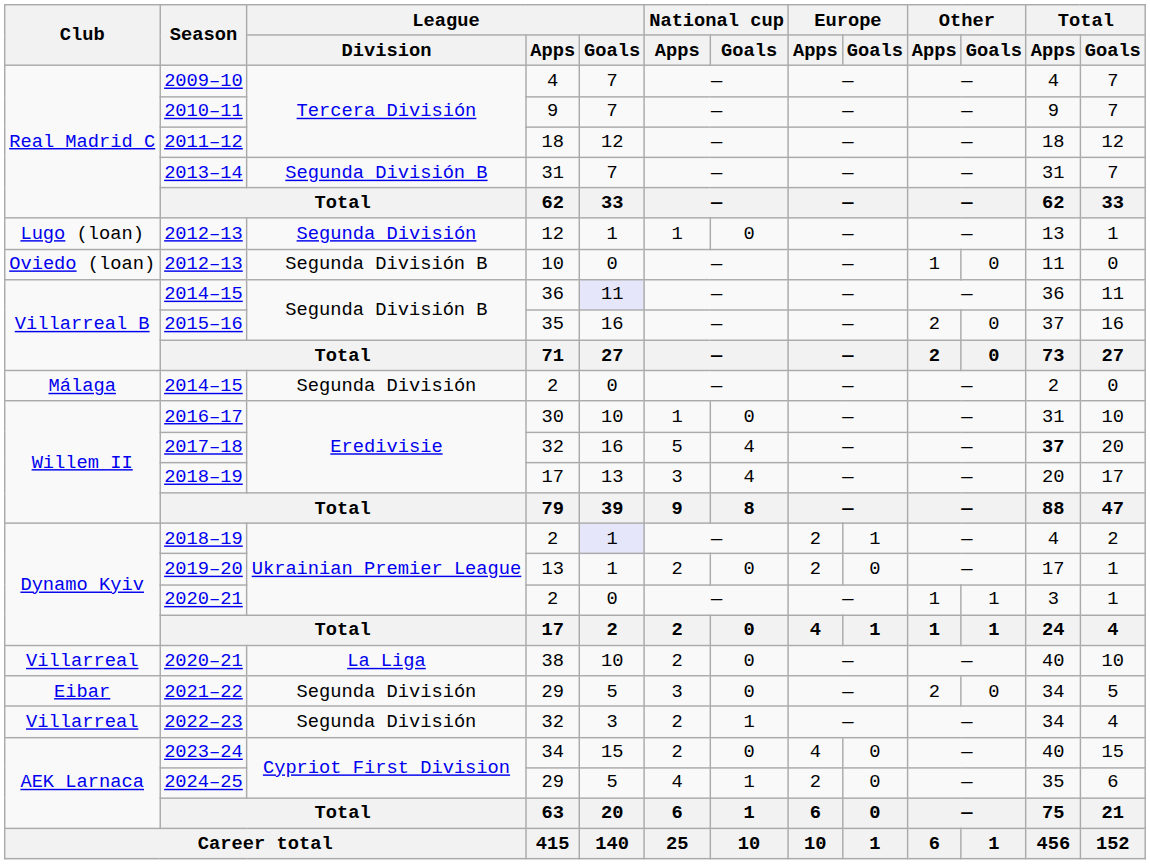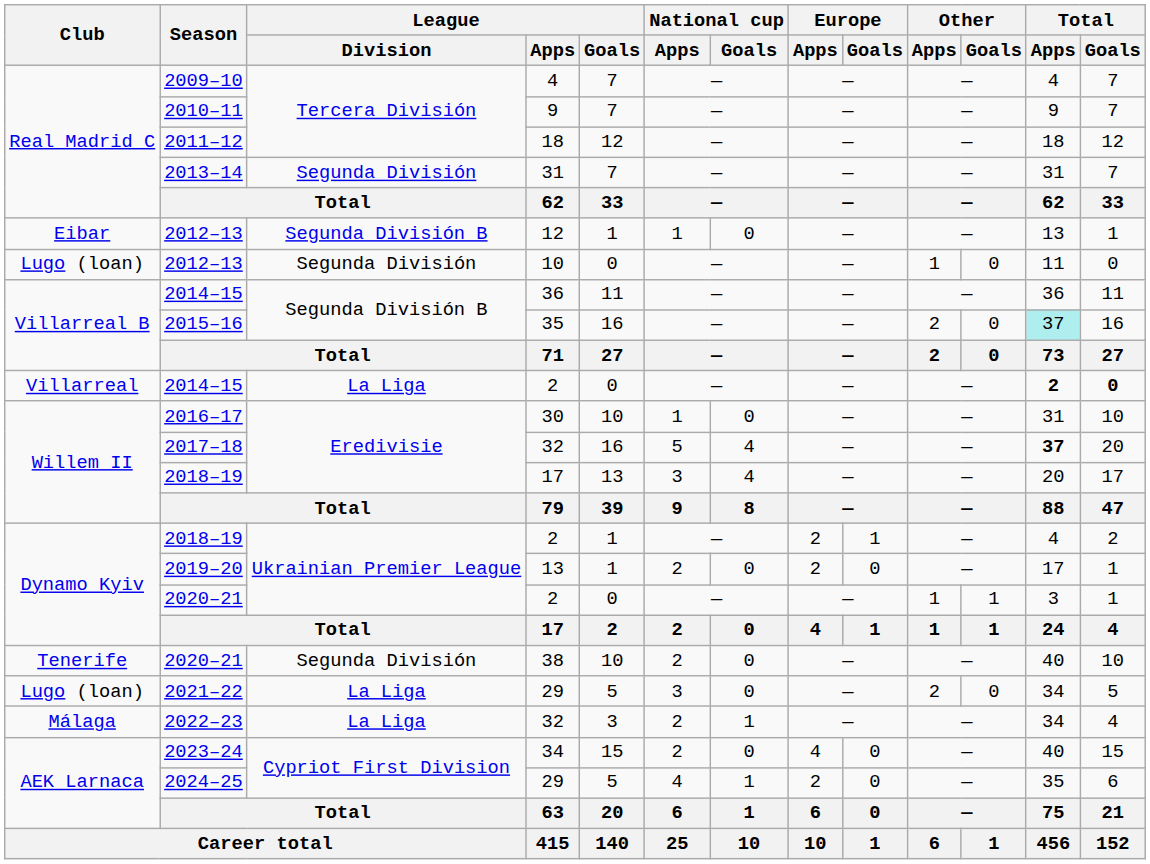 <table class="wikitable" style="text-align:center">
 <tr>
 <th rowspan="2">Club</th>
 <th rowspan="2">Season</th>
 <th colspan="3">League</th>
 <th colspan="2">National cup</th>
 <th colspan="2">Europe</th>
 <th colspan="2">Other</th>
 <th colspan="2">Total</th>
 </tr>
 <tr>
 <th>Division</th>
 <th>Apps</th>
 <th>Goals</th>
 <th>Apps</th>
 <th>Goals</th>
 <th>Apps</th>
 <th>Goals</th>
 <th>Apps</th>
 <th>Goals</th>
 <th>Apps</th>
 <th>Goals</th>
 </tr>
 <tr>
 <td rowspan="5"><a href='#'>Real Madrid C</a></td>
 <td><a href='#'>2009–10</a></td>
 <td rowspan="3"><a href='#'>Tercera División</a></td>
 <td>4</td>
 <td>7</td>
 <td colspan="2">—</td>
 <td colspan="2">—</td>
 <td colspan="2">—</td>
 <td>4</td>
 <td>7</td>
 </tr>
 <tr>
 <td><a href='#'>2010–11</a></td>
 <td>9</td>
 <td>7</td>
 <td colspan="2">—</td>
 <td colspan="2">—</td>
 <td colspan="2">—</td>
 <td>9</td>
 <td>7</td>
 </tr>
 <tr>
 <td><a href='#'>2011–12</a></td>
 <td>18</td>
 <td>12</td>
 <td colspan="2">—</td>
 <td colspan="2">—</td>
 <td colspan="2">—</td>
 <td>18</td>
 <td>12</td>
 </tr>
 <tr>
 <td><a href='#'>2013–14</a></td>
-<td><a href='#'>Segunda División B</a></td>
+<td><a href='#'>Segunda División</a></td>
 <td>31</td>
 <td>7</td>
 <td colspan="2">—</td>
 <td colspan="2">—</td>
 <td colspan="2">—</td>
 <td>31</td>
 <td>7</td>
 </tr>
 <tr>
 <th colspan="2">Total</th>
 <th>62</th>
 <th>33</th>
 <th colspan="2">—</th>
 <th colspan="2">—</th>
 <th colspan="2">—</th>
 <th>62</th>
 <th>33</th>
 </tr>
 <tr>
-<td><a href='#'>Lugo</a> (loan)</td>
+<td><a href='#'>Eibar</a></td>
 <td><a href='#'>2012–13</a></td>
-<td><a href='#'>Segunda División</a></td>
+<td><a href='#'>Segunda División B</a></td>
 <td>12</td>
 <td>1</td>
 <td>1</td>
 <td>0</td>
 <td colspan="2">—</td>
 <td colspan="2">—</td>
 <td>13</td>
 <td>1</td>
 </tr>
 <tr>
-<td><a href='#'>Oviedo</a> (loan)</td>
+<td><a href='#'>Lugo</a> (loan)</td>
 <td><a href='#'>2012–13</a></td>
-<td>Segunda División B</td>
+<td>Segunda División</td>
 <td>10</td>
 <td>0</td>
 <td colspan="2">—</td>
 <td colspan="2">—</td>
 <td>1</td>
 <td>0</td>
 <td>11</td>
 <td>0</td>
 </tr>
 <tr>
 <td rowspan="3"><a href='#'>Villarreal B</a></td>
 <td><a href='#'>2014–15</a></td>
 <td rowspan="2">Segunda División B</td>
 <td>36</td>
-<td style="background: lavender;">11</td>
+<td>11</td>
 <td colspan="2">—</td>
 <td colspan="2">—</td>
 <td colspan="2">—</td>
 <td>36</td>
 <td>11</td>
 </tr>
 <tr>
 <td><a href='#'>2015–16</a></td>
 <td>35</td>
 <td>16</td>
 <td colspan="2">—</td>
 <td colspan="2">—</td>
 <td>2</td>
 <td>0</td>
-<td>37</td>
+<td style="background: paleturquoise;">37</td>
 <td>16</td>
 </tr>
 <tr>
 <th colspan="2">Total</th>
 <th>71</th>
 <th>27</th>
 <th colspan="2">—</th>
 <th colspan="2">—</th>
 <th>2</th>
 <th>0</th>
 <th>73</th>
 <th>27</th>
 </tr>
 <tr>
-<td><a href='#'>Málaga</a></td>
+<td><a href='#'>Villarreal</a></td>
 <td><a href='#'>2014–15</a></td>
-<td>Segunda División</td>
+<td><a href='#'>La Liga</a></td>
 <td>2</td>
 <td>0</td>
 <td colspan="2">—</td>
 <td colspan="2">—</td>
 <td colspan="2">—</td>
-<td>2</td>
-<td>0</td>
+<td><strong>2</strong></td>
+<td><strong>0</strong></td>
 </tr>
 <tr>
 <td rowspan="4"><a href='#'>Willem II</a></td>
 <td><a href='#'>2016–17</a></td>
 <td rowspan="3"><a href='#'>Eredivisie</a></td>
 <td>30</td>
 <td>10</td>
 <td>1</td>
 <td>0</td>
 <td colspan="2">—</td>
 <td colspan="2">—</td>
 <td>31</td>
 <td>10</td>
 </tr>
 <tr>
 <td><a href='#'>2017–18</a></td>
 <td>32</td>
 <td>16</td>
 <td>5</td>
 <td>4</td>
 <td colspan="2">—</td>
 <td colspan="2">—</td>
 <td><strong>37</strong></td>
 <td>20</td>
 </tr>
 <tr>
 <td><a href='#'>2018–19</a></td>
 <td>17</td>
 <td>13</td>
 <td>3</td>
 <td>4</td>
 <td colspan="2">—</td>
 <td colspan="2">—</td>
 <td>20</td>
 <td>17</td>
 </tr>
 <tr>
 <th colspan="2">Total</th>
 <th>79</th>
 <th>39</th>
 <th>9</th>
 <th>8</th>
 <th colspan="2">—</th>
 <th colspan="2">—</th>
 <th>88</th>
 <th>47</th>
 </tr>
 <tr>
 <td rowspan="4"><a href='#'>Dynamo Kyiv</a></td>
 <td><a href='#'>2018–19</a></td>
 <td rowspan="3"><a href='#'>Ukrainian Premier League</a></td>
 <td>2</td>
-<td style="background: lavender;">1</td>
+<td>1</td>
 <td colspan="2">—</td>
 <td>2</td>
 <td>1</td>
 <td colspan="2">—</td>
 <td>4</td>
 <td>2</td>
 </tr>
 <tr>
 <td><a href='#'>2019–20</a></td>
 <td>13</td>
 <td>1</td>
 <td>2</td>
 <td>0</td>
 <td>2</td>
 <td>0</td>
 <td colspan="2">—</td>
 <td>17</td>
 <td>1</td>
 </tr>
 <tr>
 <td><a href='#'>2020–21</a></td>
 <td>2</td>
 <td>0</td>
 <td colspan="2">—</td>
 <td colspan="2">—</td>
 <td>1</td>
 <td>1</td>
 <td>3</td>
 <td>1</td>
 </tr>
 <tr>
 <th colspan="2">Total</th>
 <th>17</th>
 <th>2</th>
 <th>2</th>
 <th>0</th>
 <th>4</th>
 <th>1</th>
 <th>1</th>
 <th>1</th>
 <th>24</th>
 <th>4</th>
 </tr>
 <tr>
-<td><a href='#'>Villarreal</a></td>
+<td><a href='#'>Tenerife</a></td>
 <td><a href='#'>2020–21</a></td>
-<td><a href='#'>La Liga</a></td>
+<td>Segunda División</td>
 <td>38</td>
 <td>10</td>
 <td>2</td>
 <td>0</td>
 <td colspan="2">—</td>
 <td colspan="2">—</td>
 <td>40</td>
 <td>10</td>
 </tr>
 <tr>
-<td><a href='#'>Eibar</a></td>
+<td><a href='#'>Lugo</a> (loan)</td>
 <td><a href='#'>2021–22</a></td>
-<td>Segunda División</td>
+<td><a href='#'>La Liga</a></td>
 <td>29</td>
 <td>5</td>
 <td>3</td>
 <td>0</td>
 <td colspan="2">—</td>
 <td>2</td>
 <td>0</td>
 <td>34</td>
 <td>5</td>
 </tr>
 <tr>
-<td><a href='#'>Villarreal</a></td>
+<td><a href='#'>Málaga</a></td>
 <td><a href='#'>2022–23</a></td>
-<td>Segunda División</td>
+<td><a href='#'>La Liga</a></td>
 <td>32</td>
 <td>3</td>
 <td>2</td>
 <td>1</td>
 <td colspan="2">—</td>
 <td colspan="2">—</td>
 <td>34</td>
 <td>4</td>
 </tr>
 <tr>
 <td rowspan="3"><a href='#'>AEK Larnaca</a></td>
 <td><a href='#'>2023–24</a></td>
 <td rowspan="2"><a href='#'>Cypriot First Division</a></td>
 <td>34</td>
 <td>15</td>
 <td>2</td>
 <td>0</td>
 <td>4</td>
 <td>0</td>
 <td colspan="2">—</td>
 <td>40</td>
 <td>15</td>
 </tr>
 <tr>
 <td><a href='#'>2024–25</a></td>
 <td>29</td>
 <td>5</td>
 <td>4</td>
 <td>1</td>
 <td>2</td>
 <td>0</td>
 <td colspan="2">—</td>
 <td>35</td>
 <td>6</td>
 </tr>
 <tr>
 <th colspan="2">Total</th>
 <th>63</th>
 <th>20</th>
 <th>6</th>
 <th>1</th>
 <th>6</th>
 <th>0</th>
 <th colspan="2">—</th>
 <th>75</th>
 <th>21</th>
 </tr>
 <tr>
 <th colspan="3">Career total</th>
 <th>415</th>
 <th>140</th>
 <th>25</th>
 <th>10</th>
 <th>10</th>
 <th>1</th>
 <th>6</th>
 <th>1</th>
 <th>456</th>
 <th>152</th>
 </tr>
 </table>
